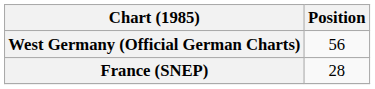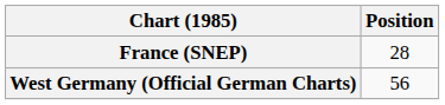 <table class="wikitable sortable plainrowheaders" style="text-align:center">
 <tr>
 <th scope="col">Chart (1985)</th>
 <th scope="col">Position</th>
 </tr>
 <tr>
+<th scope="row">France (SNEP)</th>
+<td>28</td>
+</tr>
+<tr>
 <th scope="row">West Germany (Official German Charts)</th>
 <td>56</td>
 </tr>
 <tr>
-<th scope="row">France (SNEP)</th>
-<td>28</td>
-</tr>
-<tr>
 </tr>
 </table>
